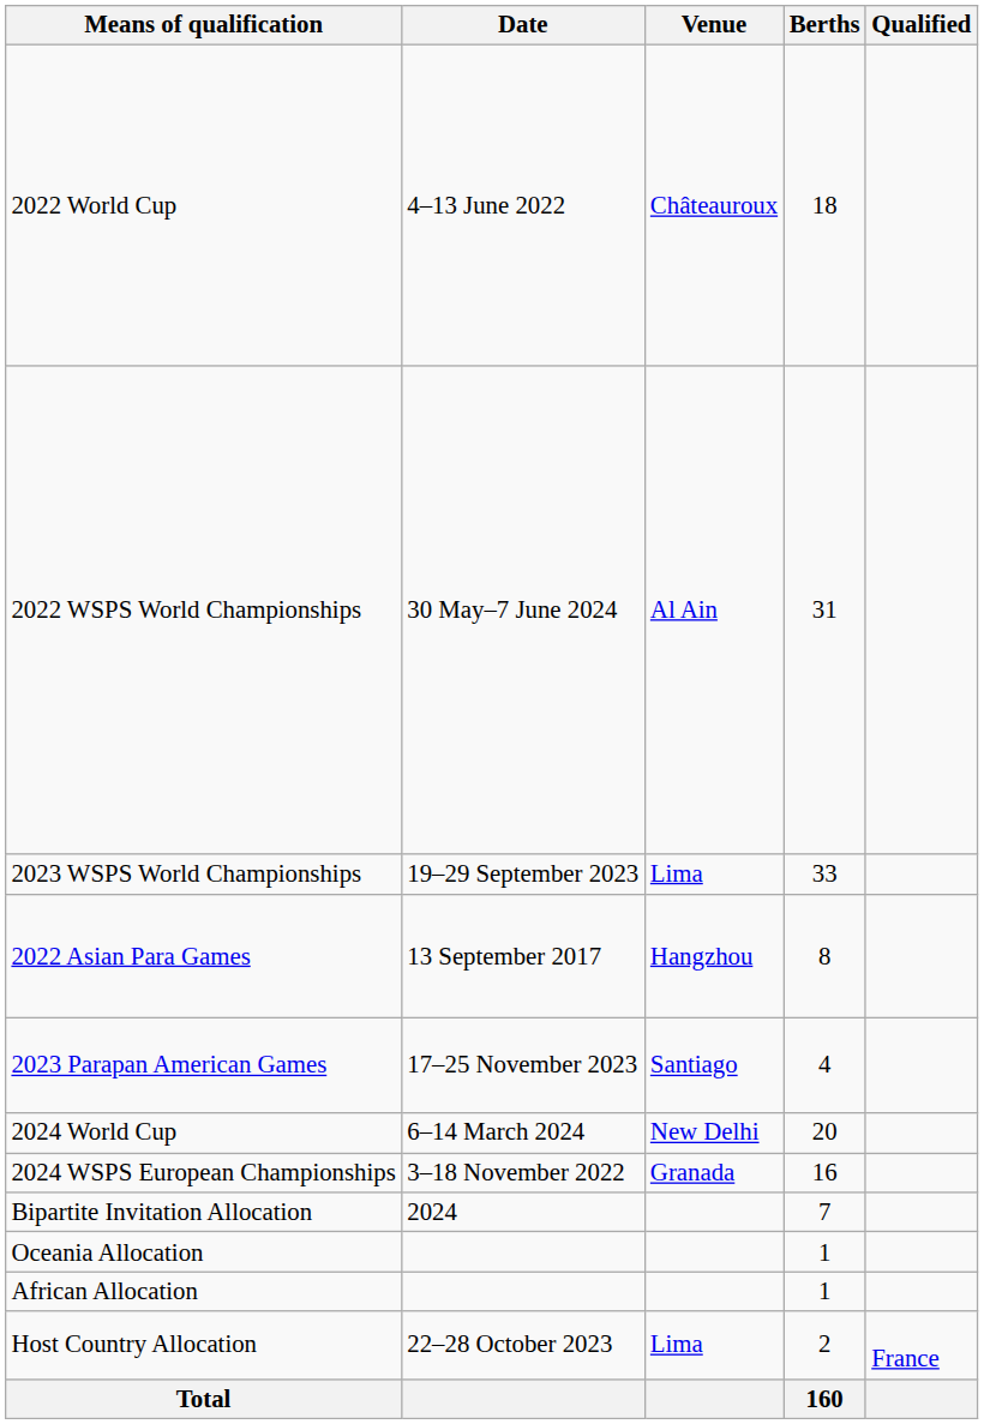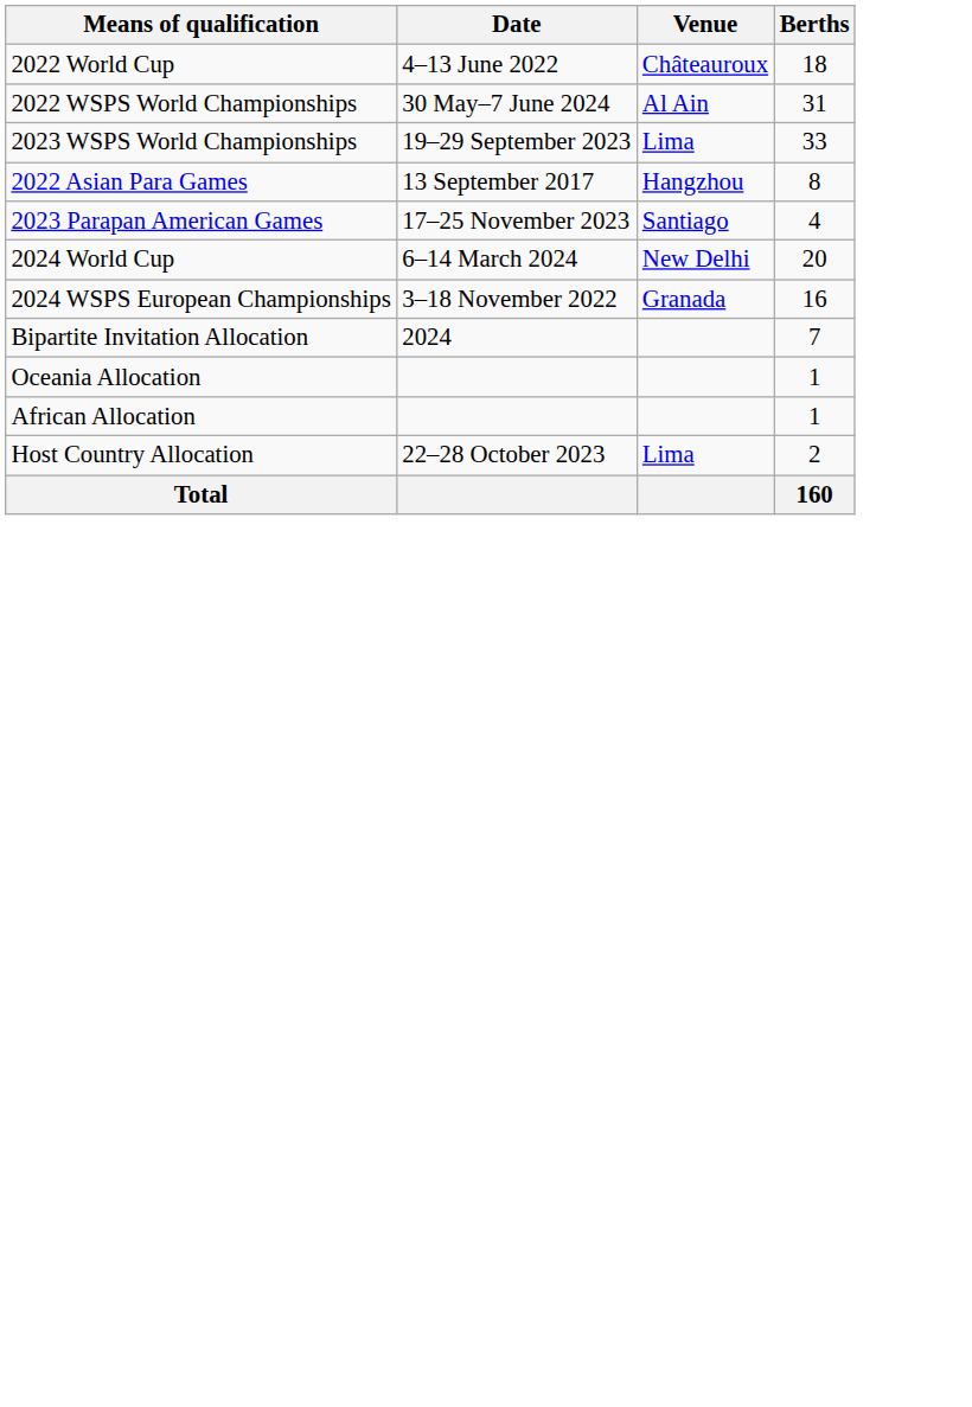 <table class="wikitable">
 <tr>
 <th>Means of qualification</th>
 <th>Date</th>
 <th>Venue</th>
 <th>Berths</th>
-<th>Qualified</th>
 </tr>
 <tr>
 <td>2022 World Cup</td>
 <td>4–13 June 2022</td>
 <td> <a href='#'>Châteauroux</a></td>
 <td align=center>18</td>
-<td><br><br><br><br><br><br><br><br><br><br><br></td>
 </tr>
 <tr>
 <td>2022 WSPS World Championships</td>
 <td>30 May–7 June 2024</td>
 <td> <a href='#'>Al Ain</a></td>
 <td align=center>31</td>
-<td><br><br><br><br><br><br><br><br><br><br><br><br><br><br><br><br><br></td>
 </tr>
 <tr>
 <td>2023 WSPS World Championships</td>
 <td>19–29 September 2023</td>
 <td> <a href='#'>Lima</a></td>
 <td align=center>33</td>
-<td></td>
 </tr>
 <tr>
 <td><a href='#'>2022 Asian Para Games</a></td>
 <td>13 September 2017</td>
 <td> <a href='#'>Hangzhou</a></td>
 <td align=center>8</td>
-<td><br><br><br><br></td>
 </tr>
 <tr>
 <td><a href='#'>2023 Parapan American Games</a></td>
 <td>17–25 November 2023</td>
 <td> <a href='#'>Santiago</a></td>
 <td align=center>4</td>
-<td><br><br><br></td>
 </tr>
 <tr>
 <td>2024 World Cup</td>
 <td>6–14 March 2024</td>
 <td> <a href='#'>New Delhi</a></td>
 <td align=center>20</td>
-<td></td>
 </tr>
 <tr>
 <td>2024 WSPS European Championships</td>
 <td>3–18 November 2022</td>
 <td> <a href='#'>Granada</a></td>
 <td align=center>16</td>
-<td></td>
 </tr>
 <tr>
 <td>Bipartite Invitation Allocation</td>
 <td>2024</td>
 <td></td>
 <td align=center>7</td>
-<td></td>
 </tr>
 <tr>
 <td>Oceania Allocation</td>
 <td></td>
 <td></td>
 <td align=center>1</td>
-<td></td>
 </tr>
 <tr>
 <td>African Allocation</td>
 <td></td>
 <td></td>
 <td align=center>1</td>
-<td></td>
 </tr>
 <tr>
 <td>Host Country Allocation</td>
 <td>22–28 October 2023</td>
 <td> <a href='#'>Lima</a></td>
 <td align=center>2</td>
-<td><br> <a href='#'>France</a></td>
 </tr>
 <tr>
 <th>Total</th>
 <th></th>
 <th></th>
 <th align=center>160</th>
-<th></th>
 </tr>
 </table>
